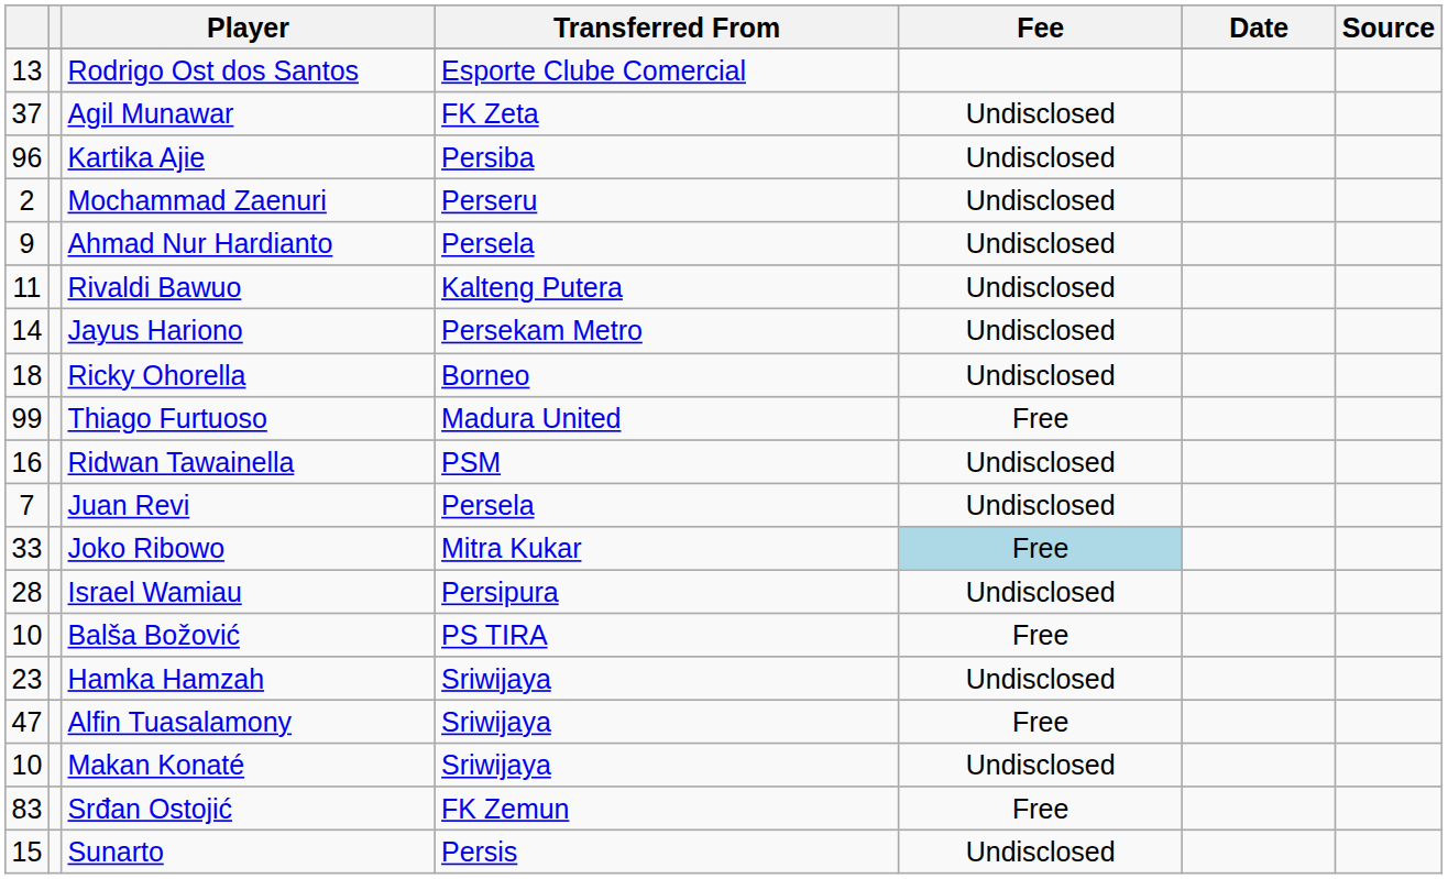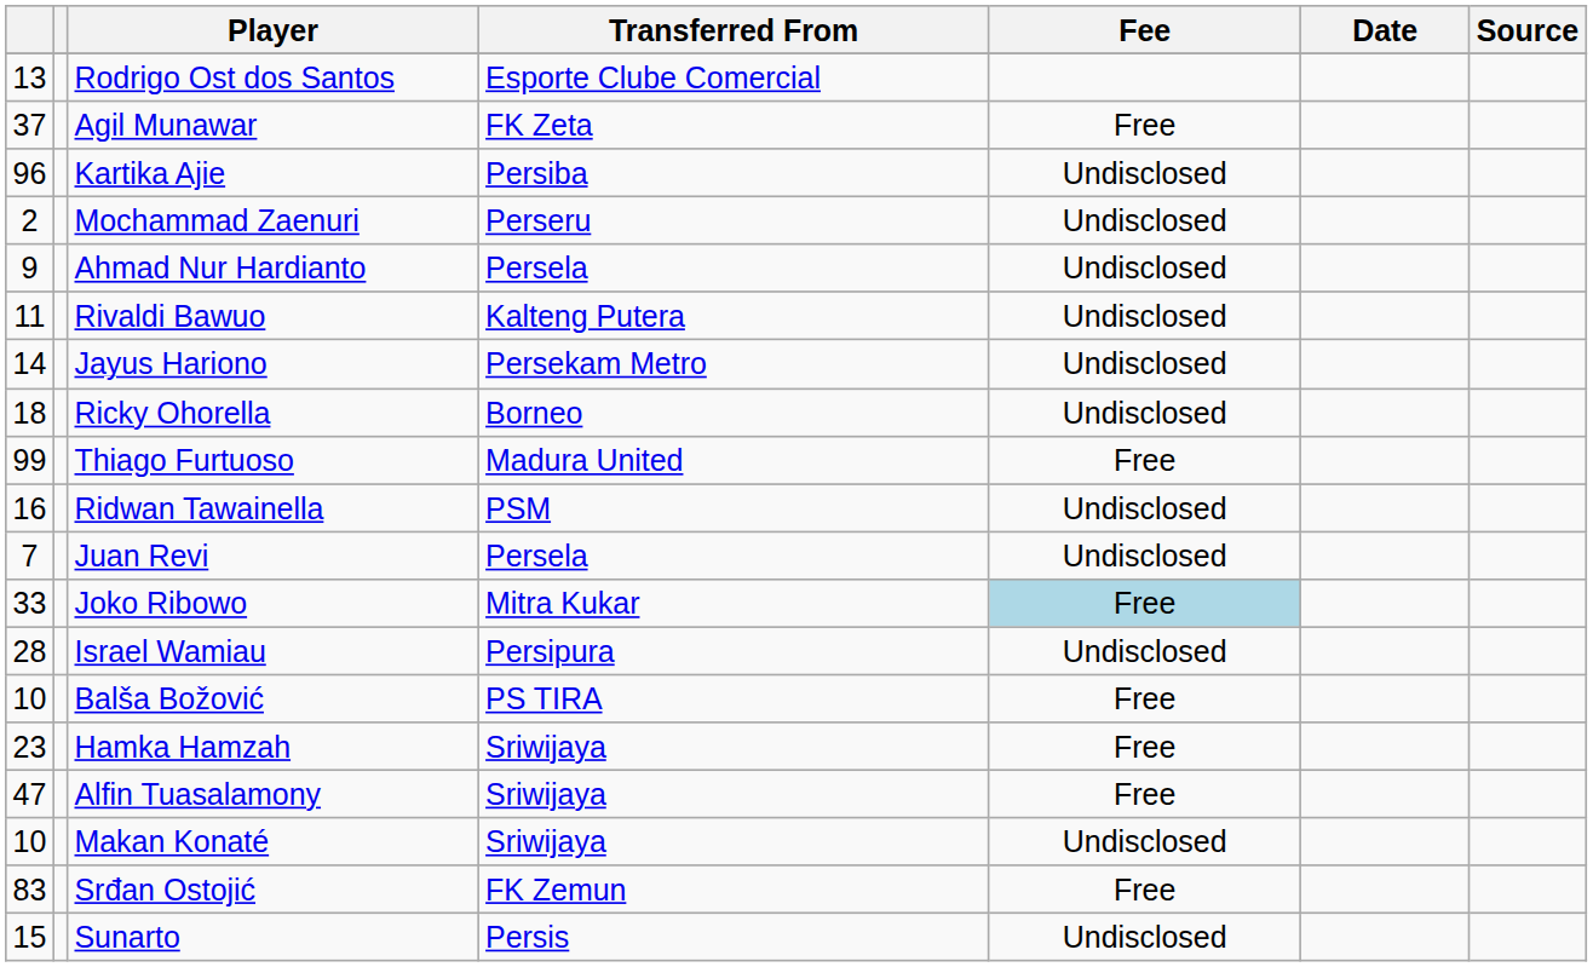 <table class="wikitable plainrowheaders sortable" style="font-size:95%">
 <tr>
 <th></th>
 <th></th>
 <th scope="col" style="width:200px;"><strong>Player</strong></th>
 <th scope="col" style="width:250px;"><strong>Transferred From</strong></th>
 <th scope="col" style="width:150px;"><strong>Fee</strong></th>
 <th scope="col" style="width:78px;"><strong>Date</strong></th>
 <th><strong>Source</strong></th>
 </tr>
 <tr>
 </tr>
 <tr>
 <td align=center>13</td>
 <td align=center></td>
 <td> <a href='#'>Rodrigo Ost dos Santos</a></td>
 <td> <a href='#'>Esporte Clube Comercial</a></td>
 <td align=center></td>
 <td align=center></td>
 <td></td>
 </tr>
 <tr>
 <td align=center>37</td>
 <td align=center></td>
 <td> <a href='#'>Agil Munawar</a></td>
 <td> <a href='#'>FK Zeta</a></td>
-<td align=center>Undisclosed</td>
+<td align=center>Free</td>
 <td align=center></td>
 <td></td>
 </tr>
 <tr>
 <td align=center>96</td>
 <td align=center></td>
 <td> <a href='#'>Kartika Ajie</a></td>
 <td> <a href='#'>Persiba</a></td>
 <td align=center>Undisclosed</td>
 <td align=center></td>
 <td></td>
 </tr>
 <tr>
 <td align=center>2</td>
 <td align=center></td>
 <td> <a href='#'>Mochammad Zaenuri</a></td>
 <td> <a href='#'>Perseru</a></td>
 <td align=center>Undisclosed</td>
 <td align=center></td>
 <td></td>
 </tr>
 <tr>
 <td align=center>9</td>
 <td align=center></td>
 <td> <a href='#'>Ahmad Nur Hardianto</a></td>
 <td> <a href='#'>Persela</a></td>
 <td align=center>Undisclosed</td>
 <td align=center></td>
 <td></td>
 </tr>
 <tr>
 <td align=center>11</td>
 <td align=center></td>
 <td> <a href='#'>Rivaldi Bawuo</a></td>
 <td> <a href='#'>Kalteng Putera</a></td>
 <td align=center>Undisclosed</td>
 <td align=center></td>
 <td></td>
 </tr>
 <tr>
 <td align=center>14</td>
 <td align=center></td>
 <td> <a href='#'>Jayus Hariono</a></td>
 <td> <a href='#'>Persekam Metro</a></td>
 <td align=center>Undisclosed</td>
 <td align=center></td>
 <td></td>
 </tr>
 <tr>
 <td align=center>18</td>
 <td align=center></td>
 <td> <a href='#'>Ricky Ohorella</a></td>
 <td> <a href='#'>Borneo</a></td>
 <td align=center>Undisclosed</td>
 <td align=center></td>
 <td></td>
 </tr>
 <tr>
 <td align=center>99</td>
 <td align=center></td>
 <td> <a href='#'>Thiago Furtuoso</a></td>
 <td> <a href='#'>Madura United</a></td>
 <td align=center>Free</td>
 <td align=center></td>
 <td></td>
 </tr>
 <tr>
 <td align=center>16</td>
 <td align=center></td>
 <td> <a href='#'>Ridwan Tawainella</a></td>
 <td> <a href='#'>PSM</a></td>
 <td align=center>Undisclosed</td>
 <td align=center></td>
 <td></td>
 </tr>
 <tr>
 <td align=center>7</td>
 <td align=center></td>
 <td> <a href='#'>Juan Revi</a></td>
 <td> <a href='#'>Persela</a></td>
 <td align=center>Undisclosed</td>
 <td align=center></td>
 <td></td>
 </tr>
 <tr>
 <td align=center>33</td>
 <td align=center></td>
 <td> <a href='#'>Joko Ribowo</a></td>
 <td> <a href='#'>Mitra Kukar</a></td>
 <td align=center style="background: lightblue;">Free</td>
 <td align=center></td>
 <td></td>
 </tr>
 <tr>
 <td align=center>28</td>
 <td align=center></td>
 <td> <a href='#'>Israel Wamiau</a></td>
 <td> <a href='#'>Persipura</a></td>
 <td align=center>Undisclosed</td>
 <td align=center></td>
 <td></td>
 </tr>
 <tr>
 <td align=center>10</td>
 <td align=center></td>
 <td> <a href='#'>Balša Božović</a></td>
 <td> <a href='#'>PS TIRA</a></td>
 <td align=center>Free</td>
 <td align=center></td>
 <td></td>
 </tr>
 <tr>
 <td align=center>23</td>
 <td align=center></td>
 <td> <a href='#'>Hamka Hamzah</a></td>
 <td> <a href='#'>Sriwijaya</a></td>
-<td align=center>Undisclosed</td>
+<td align=center>Free</td>
 <td align=center></td>
 <td></td>
 </tr>
 <tr>
 <td align=center>47</td>
 <td align=center></td>
 <td> <a href='#'>Alfin Tuasalamony</a></td>
 <td> <a href='#'>Sriwijaya</a></td>
 <td align=center>Free</td>
 <td align=center></td>
 <td></td>
 </tr>
 <tr>
 <td align=center>10</td>
 <td align=center></td>
 <td> <a href='#'>Makan Konaté</a></td>
 <td> <a href='#'>Sriwijaya</a></td>
 <td align=center>Undisclosed</td>
 <td align=center></td>
 <td></td>
 </tr>
 <tr>
 <td align=center>83</td>
 <td align=center></td>
 <td> <a href='#'>Srđan Ostojić</a></td>
 <td> <a href='#'>FK Zemun</a></td>
 <td align=center>Free</td>
 <td align=center></td>
 <td></td>
 </tr>
 <tr>
 <td align=center>15</td>
 <td align=center></td>
 <td> <a href='#'>Sunarto</a></td>
 <td> <a href='#'>Persis</a></td>
 <td align=center>Undisclosed</td>
 <td align=center></td>
 <td></td>
 </tr>
 </table>
